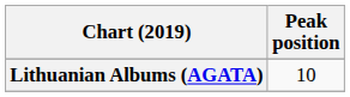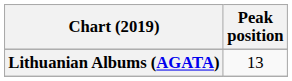 <table class="wikitable sortable plainrowheaders" style="text-align:center">
 <tr>
 <th scope="col">Chart (2019)</th>
 <th scope="col">Peak<br>position</th>
 </tr>
 <tr>
 </tr>
 <tr>
 </tr>
 <tr>
 </tr>
 <tr>
 </tr>
 <tr>
 </tr>
 <tr>
 </tr>
 <tr>
 </tr>
 <tr>
 </tr>
 <tr>
 </tr>
 <tr>
 </tr>
 <tr>
 </tr>
 <tr>
 <th scope="row">Lithuanian Albums (<a href='#'>AGATA</a>)</th>
-<td>10</td>
+<td>13</td>
 </tr>
 <tr>
 </tr>
 <tr>
 </tr>
 <tr>
 </tr>
 <tr>
 </tr>
 <tr>
 </tr>
 <tr>
 </tr>
 </table>
